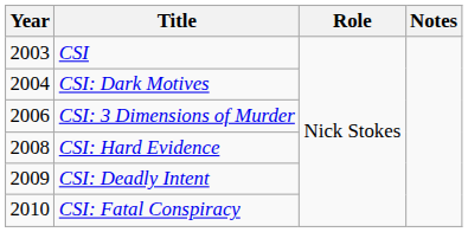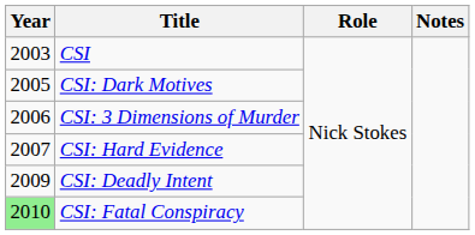 <table class="wikitable">
 <tr>
 <th>Year</th>
 <th>Title</th>
 <th>Role</th>
 <th>Notes</th>
 </tr>
 <tr>
 <td>2003</td>
 <td><em><a href='#'>CSI</a></em></td>
 <td rowspan="6">Nick Stokes</td>
 <td rowspan="6"></td>
 </tr>
 <tr>
-<td>2004</td>
+<td>2005</td>
 <td><em><a href='#'>CSI: Dark Motives</a></em></td>
 </tr>
 <tr>
 <td>2006</td>
 <td><em><a href='#'>CSI: 3 Dimensions of Murder</a></em></td>
 </tr>
 <tr>
-<td>2008</td>
+<td>2007</td>
 <td><em><a href='#'>CSI: Hard Evidence</a></em></td>
 </tr>
 <tr>
 <td>2009</td>
 <td><em><a href='#'>CSI: Deadly Intent</a></em></td>
 </tr>
 <tr>
-<td>2010</td>
+<td style="background: lightgreen;">2010</td>
 <td><em><a href='#'>CSI: Fatal Conspiracy</a></em></td>
 </tr>
 </table>
